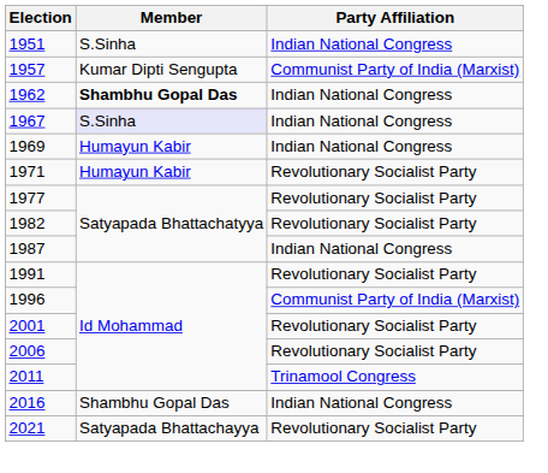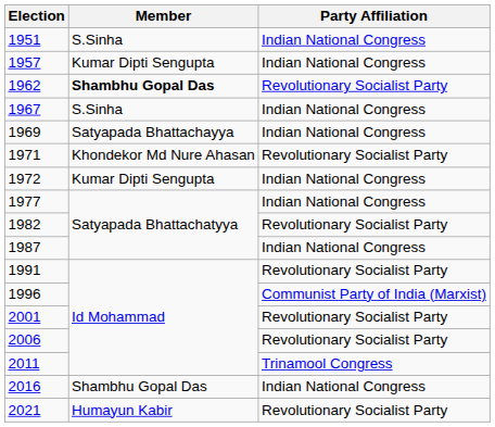 <table class="wikitable sortable"ìÍĦĤĠčw>
 <tr>
 <th>Election</th>
 <th>Member</th>
 <th>Party Affiliation</th>
 </tr>
 <tr>
 <td><a href='#'>1951</a></td>
 <td>S.Sinha</td>
 <td><a href='#'>Indian National Congress</a></td>
 </tr>
 <tr>
 <td><a href='#'>1957</a></td>
 <td>Kumar Dipti Sengupta</td>
-<td><a href='#'>Communist Party of India (Marxist)</a></td>
+<td>Indian National Congress</td>
 </tr>
 <tr>
 <td><a href='#'>1962</a></td>
 <td><strong>Shambhu Gopal Das</strong></td>
-<td>Indian National Congress</td>
+<td><a href='#'>Revolutionary Socialist Party</a></td>
 </tr>
 <tr>
 <td><a href='#'>1967</a></td>
-<td style="background: lavender;">S.Sinha</td>
+<td>S.Sinha</td>
 <td>Indian National Congress</td>
 </tr>
 <tr>
 <td>1969</td>
-<td><a href='#'>Humayun Kabir</a></td>
+<td>Satyapada Bhattachayya</td>
 <td>Indian National Congress</td>
 </tr>
 <tr>
 <td>1971</td>
-<td><a href='#'>Humayun Kabir</a></td>
+<td>Khondekor Md Nure Ahasan</td>
 <td>Revolutionary Socialist Party</td>
+</tr>
+<tr>
+<td>1972</td>
+<td>Kumar Dipti Sengupta</td>
+<td>Indian National Congress</td>
 </tr>
 <tr>
 <td>1977</td>
 <td rowspan="3">Satyapada Bhattachatyya</td>
-<td>Revolutionary Socialist Party</td>
+<td>Indian National Congress</td>
 </tr>
 <tr>
 <td>1982</td>
 <td>Revolutionary Socialist Party</td>
 </tr>
 <tr>
 <td>1987</td>
 <td>Indian National Congress</td>
 </tr>
 <tr>
 <td>1991</td>
 <td rowspan="5"><a href='#'>Id Mohammad</a></td>
 <td>Revolutionary Socialist Party</td>
 </tr>
 <tr>
 <td>1996</td>
 <td><a href='#'>Communist Party of India (Marxist)</a></td>
 </tr>
 <tr>
 <td><a href='#'>2001</a></td>
 <td>Revolutionary Socialist Party</td>
 </tr>
 <tr>
 <td><a href='#'>2006</a></td>
 <td>Revolutionary Socialist Party</td>
 </tr>
 <tr>
 <td><a href='#'>2011</a></td>
 <td><a href='#'>Trinamool Congress</a></td>
 </tr>
 <tr>
 <td><a href='#'>2016</a></td>
 <td>Shambhu Gopal Das</td>
 <td>Indian National Congress</td>
 </tr>
 <tr>
 <td><a href='#'>2021</a></td>
-<td>Satyapada Bhattachayya</td>
+<td><a href='#'>Humayun Kabir</a></td>
 <td>Revolutionary Socialist Party</td>
 </tr>
 </table>
